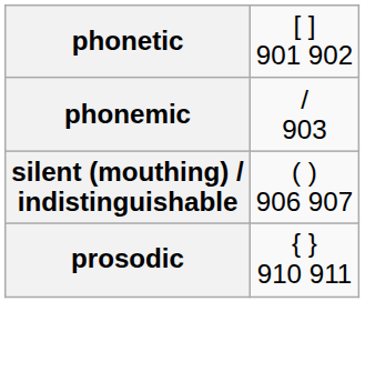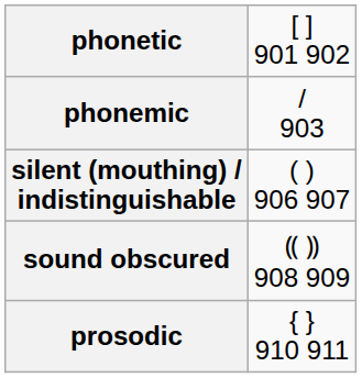 <table class="wikitable IPA">
 <tr align=center>
 <th>phonetic</th>
 <td>[ ] <br> 901 902</td>
 </tr>
 <tr align=center>
 <th>phonemic</th>
 <td>/ <br> 903</td>
 </tr>
 <tr align=center>
 <th>silent (mouthing) /<br>indistinguishable</th>
 <td>( ) <br> 906 907</td>
 </tr>
 <tr align=center>
+<th>sound obscured</th>
+<td>⸨ ⸩ <br> 908 909</td>
+</tr>
+<tr align=center>
 <th>prosodic</th>
 <td>{ } <br> 910 911</td>
 </tr>
 </table>
